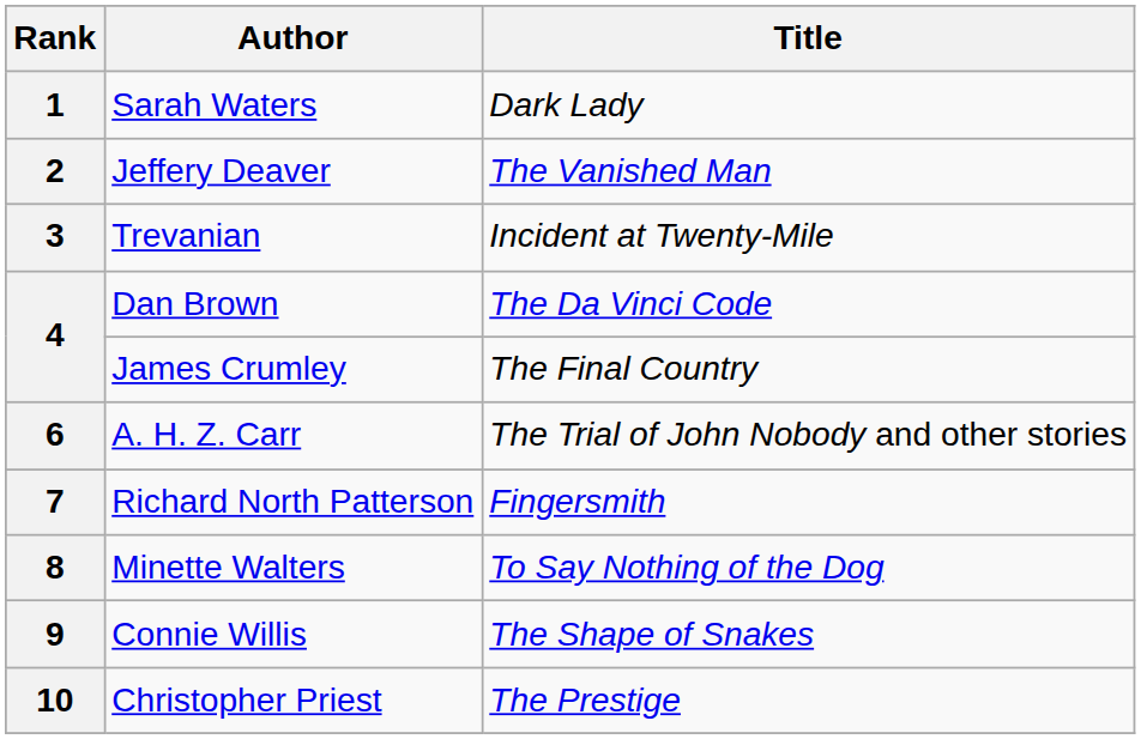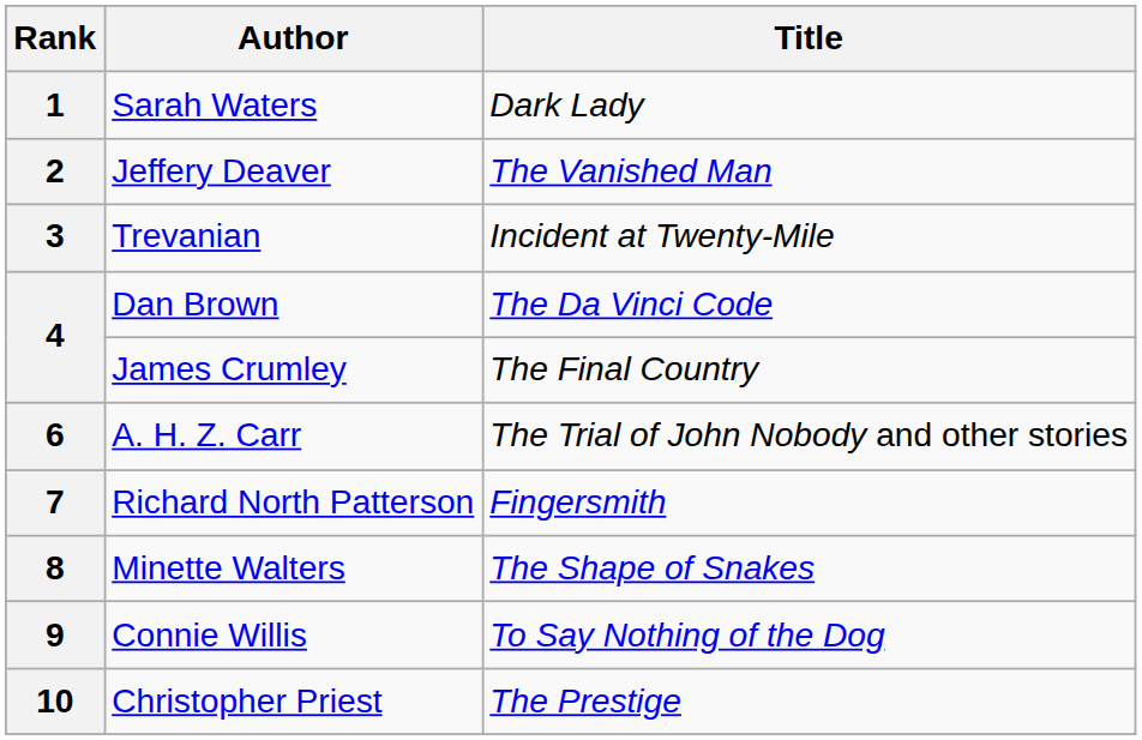 <table class="wikitable sortable" style="font-size:1.00em; line-height:1.5em;">
 <tr>
 <th>Rank</th>
 <th>Author</th>
 <th>Title</th>
 </tr>
 <tr>
 <th>1</th>
 <td><a href='#'>Sarah Waters</a></td>
 <td><em>Dark Lady</em></td>
 </tr>
 <tr>
 <th>2</th>
 <td><a href='#'>Jeffery Deaver</a></td>
 <td><em><a href='#'>The Vanished Man</a></em></td>
 </tr>
 <tr>
 <th>3</th>
 <td><a href='#'>Trevanian</a></td>
 <td><em>Incident at Twenty-Mile</em></td>
 </tr>
 <tr>
 <th rowspan="2">4</th>
 <td><a href='#'>Dan Brown</a></td>
 <td><em><a href='#'>The Da Vinci Code</a></em></td>
 </tr>
 <tr>
 <td><a href='#'>James Crumley</a></td>
 <td><em>The Final Country</em></td>
 </tr>
 <tr>
 <th>6</th>
 <td><a href='#'>A. H. Z. Carr</a></td>
 <td><em>The Trial of John Nobody</em> and other stories</td>
 </tr>
 <tr>
 <th>7</th>
 <td><a href='#'>Richard North Patterson</a></td>
 <td><em><a href='#'>Fingersmith</a></em></td>
 </tr>
 <tr>
 <th>8</th>
 <td><a href='#'>Minette Walters</a></td>
-<td><em><a href='#'>To Say Nothing of the Dog</a></em></td>
+<td><em><a href='#'>The Shape of Snakes</a></em></td>
 </tr>
 <tr>
 <th>9</th>
 <td><a href='#'>Connie Willis</a></td>
-<td><em><a href='#'>The Shape of Snakes</a></em></td>
+<td><em><a href='#'>To Say Nothing of the Dog</a></em></td>
 </tr>
 <tr>
 <th>10</th>
 <td><a href='#'>Christopher Priest</a></td>
 <td><em><a href='#'>The Prestige</a></em></td>
 </tr>
 </table>
